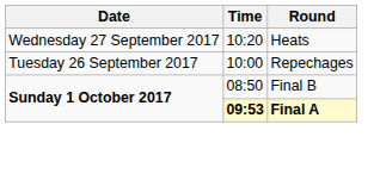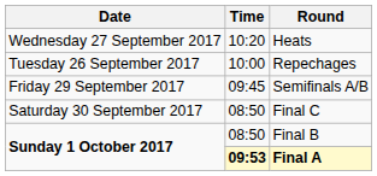 <table class="wikitable">
 <tr>
 <th>Date</th>
 <th>Time</th>
 <th>Round</th>
 </tr>
 <tr>
 <td>Wednesday 27 September 2017</td>
 <td>10:20</td>
 <td>Heats</td>
 </tr>
 <tr>
 <td>Tuesday 26 September 2017</td>
 <td>10:00</td>
 <td>Repechages</td>
 </tr>
 <tr>
+<td>Friday 29 September 2017</td>
+<td>09:45</td>
+<td>Semifinals A/B</td>
+</tr>
+<tr>
+<td>Saturday 30 September 2017</td>
+<td>08:50</td>
+<td>Final C</td>
+</tr>
+<tr>
 <td rowspan=2><strong>Sunday 1 October 2017</strong></td>
 <td>08:50</td>
 <td>Final B</td>
 </tr>
 <tr>
 <td style=background:lemonchiffon><strong>09:53</strong></td>
 <td style=background:lemonchiffon><strong>Final A</strong></td>
 </tr>
 </table>
